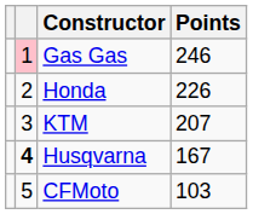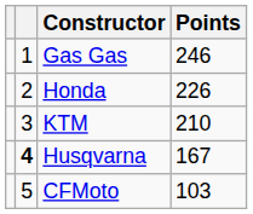 <table class="wikitable" style="font-size: 85%;">
 <tr>
 <th></th>
 <th></th>
 <th>Constructor</th>
 <th>Points</th>
 </tr>
 <tr>
 <td></td>
-<td align=center style="background: pink;">1</td>
+<td align=center>1</td>
 <td> <a href='#'>Gas Gas</a></td>
 <td align=left>246</td>
 </tr>
 <tr>
 <td></td>
 <td align=center>2</td>
 <td> <a href='#'>Honda</a></td>
 <td align=left>226</td>
 </tr>
 <tr>
 <td></td>
 <td align=center>3</td>
 <td> <a href='#'>KTM</a></td>
-<td align=left>207</td>
+<td align=left>210</td>
 </tr>
 <tr>
 <td></td>
 <td align=center><strong>4</strong></td>
 <td> <a href='#'>Husqvarna</a></td>
 <td align=left>167</td>
 </tr>
 <tr>
 <td></td>
 <td align=center>5</td>
 <td> <a href='#'>CFMoto</a></td>
 <td align=left>103</td>
 </tr>
 </table>
